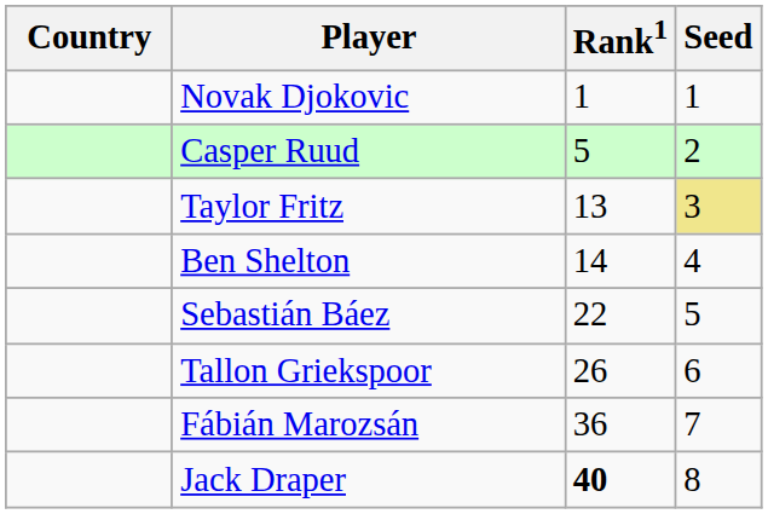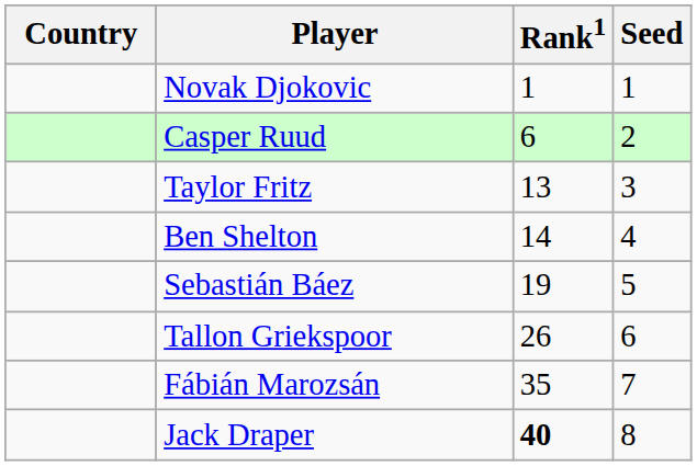 <table class="sortable wikitable">
 <tr>
 <th width="70">Country</th>
 <th width="175">Player</th>
 <th>Rank<sup>1</sup></th>
 <th>Seed</th>
 </tr>
 <tr>
 <td></td>
 <td><a href='#'>Novak Djokovic</a></td>
 <td>1</td>
 <td>1</td>
 </tr>
 <tr bgcolor=#cfc>
 <td></td>
 <td><a href='#'>Casper Ruud</a></td>
-<td>5</td>
+<td>6</td>
 <td>2</td>
 </tr>
 <tr>
 <td></td>
 <td><a href='#'>Taylor Fritz</a></td>
 <td>13</td>
-<td style="background: khaki;">3</td>
+<td>3</td>
 </tr>
 <tr>
 <td></td>
 <td><a href='#'>Ben Shelton</a></td>
 <td>14</td>
 <td>4</td>
 </tr>
 <tr>
 <td></td>
 <td><a href='#'>Sebastián Báez</a></td>
-<td>22</td>
+<td>19</td>
 <td>5</td>
 </tr>
 <tr>
 <td></td>
 <td><a href='#'>Tallon Griekspoor</a></td>
 <td>26</td>
 <td>6</td>
 </tr>
 <tr>
 <td></td>
 <td><a href='#'>Fábián Marozsán</a></td>
-<td>36</td>
+<td>35</td>
 <td>7</td>
 </tr>
 <tr>
 <td></td>
 <td><a href='#'>Jack Draper</a></td>
 <td><strong>40</strong></td>
 <td>8</td>
 </tr>
 </table>
